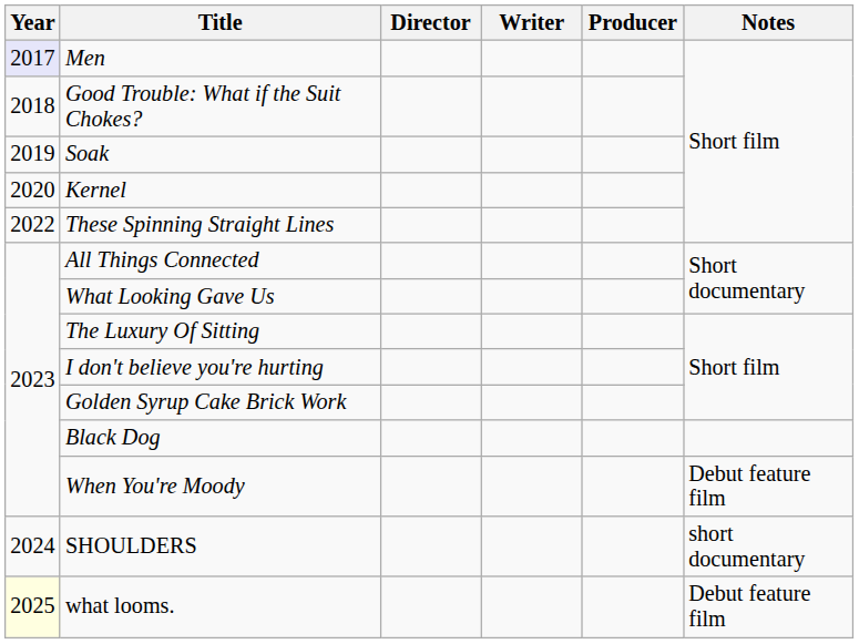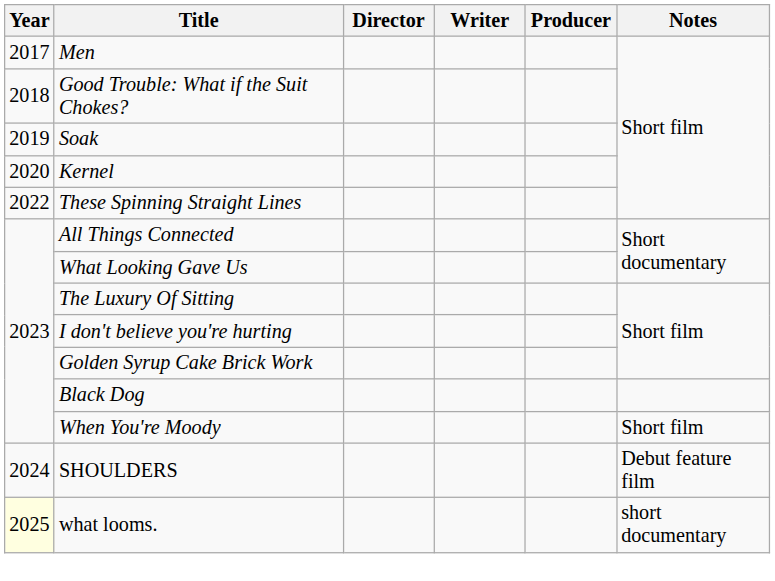 <table class="wikitable sortable">
 <tr>
 <th>Year</th>
 <th>Title</th>
 <th width="65">Director</th>
 <th width="65">Writer</th>
 <th width="65">Producer</th>
 <th>Notes</th>
 </tr>
 <tr>
-<td style="background: lavender;">2017</td>
+<td>2017</td>
 <td><em>Men</em></td>
 <td></td>
 <td></td>
 <td></td>
 <td rowspan=5>Short film</td>
 </tr>
 <tr>
 <td>2018</td>
 <td><em>Good Trouble: What if the Suit Chokes?</em></td>
 <td></td>
 <td></td>
 <td></td>
 </tr>
 <tr>
 <td>2019</td>
 <td><em>Soak</em></td>
 <td></td>
 <td></td>
 <td></td>
 </tr>
 <tr>
 <td>2020</td>
 <td><em>Kernel</em></td>
 <td></td>
 <td></td>
 <td></td>
 </tr>
 <tr>
 <td>2022</td>
 <td><em>These Spinning Straight Lines</em></td>
 <td></td>
 <td></td>
 <td></td>
 </tr>
 <tr>
 <td rowspan="7">2023</td>
 <td><em>All Things Connected</em></td>
 <td></td>
 <td></td>
 <td></td>
 <td rowspan="2">Short documentary</td>
 </tr>
 <tr>
 <td><em>What Looking Gave Us</em></td>
 <td></td>
 <td></td>
 <td></td>
 </tr>
 <tr>
 <td><em>The Luxury Of Sitting</em></td>
 <td></td>
 <td></td>
 <td></td>
 <td rowspan="3">Short film</td>
 </tr>
 <tr>
 <td><em>I don't believe you're hurting</em></td>
 <td></td>
 <td></td>
 <td></td>
 </tr>
 <tr>
 <td><em>Golden Syrup Cake Brick Work</em></td>
 <td></td>
 <td></td>
 <td></td>
 </tr>
 <tr>
 <td><em>Black Dog</em></td>
 <td></td>
 <td></td>
 <td></td>
 <td></td>
 </tr>
 <tr>
 <td><em>When You're Moody</em></td>
 <td></td>
 <td></td>
 <td></td>
-<td>Debut feature film</td>
+<td>Short film</td>
 </tr>
 <tr>
 <td>2024</td>
 <td>SHOULDERS</td>
 <td></td>
 <td></td>
 <td></td>
-<td>short documentary</td>
+<td>Debut feature film</td>
 </tr>
 <tr>
 <td style="background: lightyellow;">2025</td>
 <td>what looms.</td>
 <td></td>
 <td></td>
 <td></td>
-<td>Debut feature film</td>
+<td>short documentary</td>
 </tr>
 </table>
